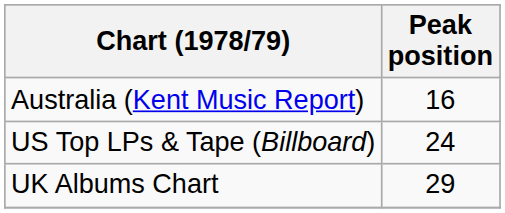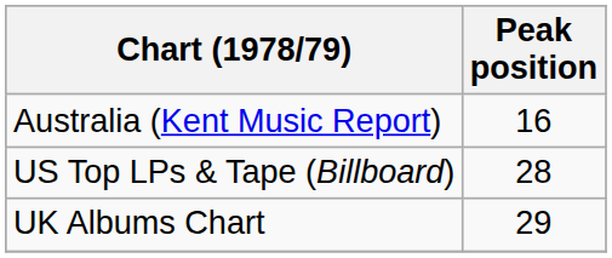 <table class="wikitable sortable">
 <tr>
 <th>Chart (1978/79)</th>
 <th>Peak<br>position</th>
 </tr>
 <tr>
 <td>Australia (<a href='#'>Kent Music Report</a>)</td>
 <td style="text-align:center;">16</td>
 </tr>
 <tr>
 <td>US Top LPs & Tape (<em>Billboard</em>)</td>
-<td align="center">24</td>
+<td align="center">28</td>
 </tr>
 <tr>
 <td>UK Albums Chart</td>
 <td align="center">29</td>
 </tr>
 <tr>
 </tr>
 </table>
